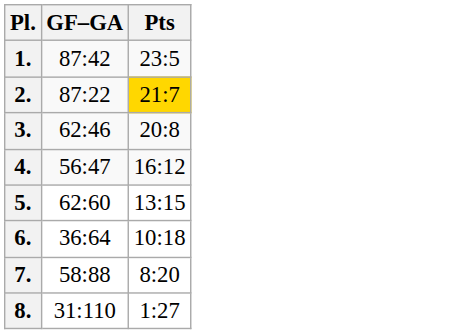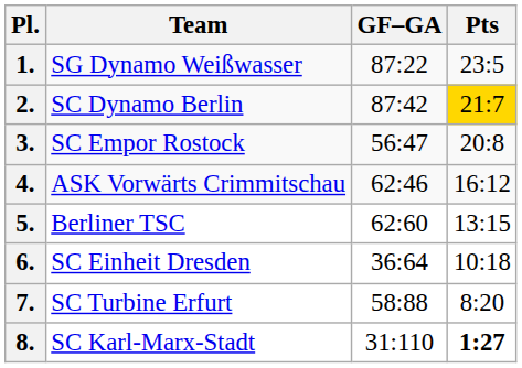 <table class="wikitable">
 <tr>
 <th>Pl.</th>
+<th>Team</th>
 <th>GF–GA</th>
 <th>Pts</th>
 </tr>
 <tr>
 <th>1.</th>
-<td align="center">87:42</td>
+<td><a href='#'>SG Dynamo Weißwasser</a></td>
+<td align="center">87:22</td>
 <td align="center">23:5</td>
 </tr>
 <tr>
 <th>2.</th>
-<td align="center">87:22</td>
+<td><a href='#'>SC Dynamo Berlin</a></td>
+<td align="center">87:42</td>
 <td align="center" style="background: gold;">21:7</td>
 </tr>
 <tr>
 <th>3.</th>
-<td align="center">62:46</td>
+<td><a href='#'>SC Empor Rostock</a></td>
+<td align="center">56:47</td>
 <td align="center">20:8</td>
 </tr>
 <tr>
 <th>4.</th>
-<td align="center">56:47</td>
+<td><a href='#'>ASK Vorwärts Crimmitschau</a></td>
+<td align="center">62:46</td>
 <td align="center">16:12</td>
 </tr>
 <tr align="left" valign="top" bgcolor="#ffffff">
 <th>5.</th>
+<td><a href='#'>Berliner TSC</a></td>
 <td align="center">62:60</td>
 <td align="center">13:15</td>
 </tr>
 <tr align="left" valign="top" bgcolor="#ffffff">
 <th>6.</th>
+<td><a href='#'>SC Einheit Dresden</a></td>
 <td align="center">36:64</td>
 <td align="center">10:18</td>
 </tr>
 <tr align="left" valign="top" bgcolor="#ffffff">
 <th>7.</th>
+<td><a href='#'>SC Turbine Erfurt</a></td>
 <td align="center">58:88</td>
 <td align="center">8:20</td>
 </tr>
 <tr align="left" valign="top" bgcolor="#ffffff">
 <th>8.</th>
+<td><a href='#'>SC Karl-Marx-Stadt</a></td>
 <td align="center">31:110</td>
-<td align="center">1:27</td>
+<td align="center"><strong>1:27</strong></td>
 </tr>
 </table>
